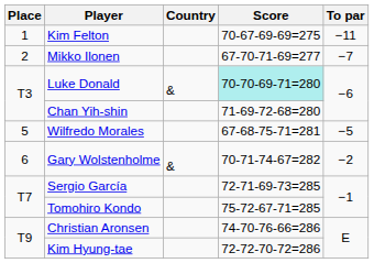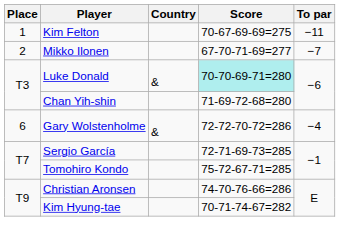 <table class="wikitable" style="font-size:95%;">
 <tr>
 <th>Place</th>
 <th>Player</th>
 <th>Country</th>
 <th>Score</th>
 <th>To par</th>
 </tr>
 <tr>
 <td align=center>1</td>
 <td><a href='#'>Kim Felton</a></td>
 <td></td>
 <td>70-67-69-69=275</td>
 <td align=center>−11</td>
 </tr>
 <tr>
 <td align=center>2</td>
 <td><a href='#'>Mikko Ilonen</a></td>
 <td></td>
 <td>67-70-71-69=277</td>
 <td align=center>−7</td>
 </tr>
 <tr>
 <td align=center rowspan=2>T3</td>
 <td><a href='#'>Luke Donald</a></td>
 <td><br>& </td>
 <td style="background: paleturquoise;">70-70-69-71=280</td>
 <td align=center rowspan=2>−6</td>
 </tr>
 <tr>
 <td><a href='#'>Chan Yih-shin</a></td>
 <td></td>
 <td>71-69-72-68=280</td>
 </tr>
 <tr>
-<td align=center>5</td>
-<td><a href='#'>Wilfredo Morales</a></td>
-<td></td>
-<td>67-68-75-71=281</td>
-<td align=center>−5</td>
-</tr>
-<tr>
 <td align=center>6</td>
 <td><a href='#'>Gary Wolstenholme</a></td>
 <td><br>& </td>
-<td>70-71-74-67=282</td>
-<td align=center>−2</td>
+<td>72-72-70-72=286</td>
+<td align=center>−4</td>
 </tr>
 <tr>
 <td align=center rowspan=2>T7</td>
 <td><a href='#'>Sergio García</a></td>
 <td></td>
 <td>72-71-69-73=285</td>
 <td align=center rowspan=2>−1</td>
 </tr>
 <tr>
 <td><a href='#'>Tomohiro Kondo</a></td>
 <td></td>
 <td>75-72-67-71=285</td>
 </tr>
 <tr>
 <td align=center rowspan=2>T9</td>
 <td><a href='#'>Christian Aronsen</a></td>
 <td></td>
 <td>74-70-76-66=286</td>
 <td align=center rowspan=2>E</td>
 </tr>
 <tr>
 <td><a href='#'>Kim Hyung-tae</a></td>
 <td></td>
-<td>72-72-70-72=286</td>
+<td>70-71-74-67=282</td>
 </tr>
 </table>
